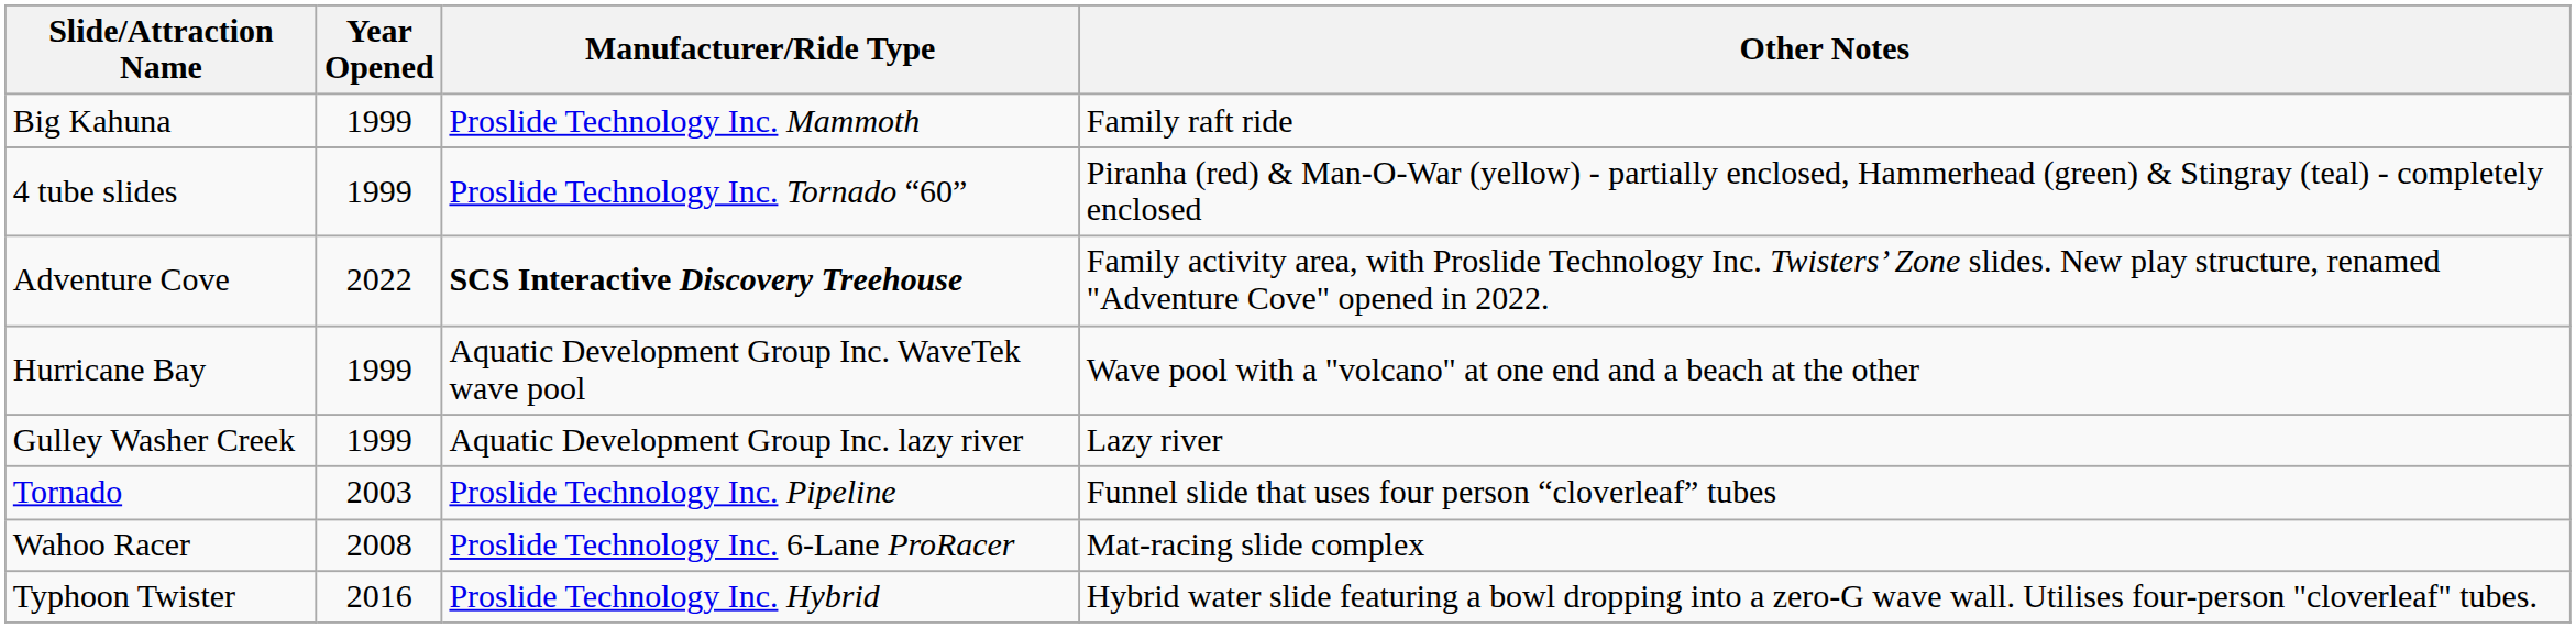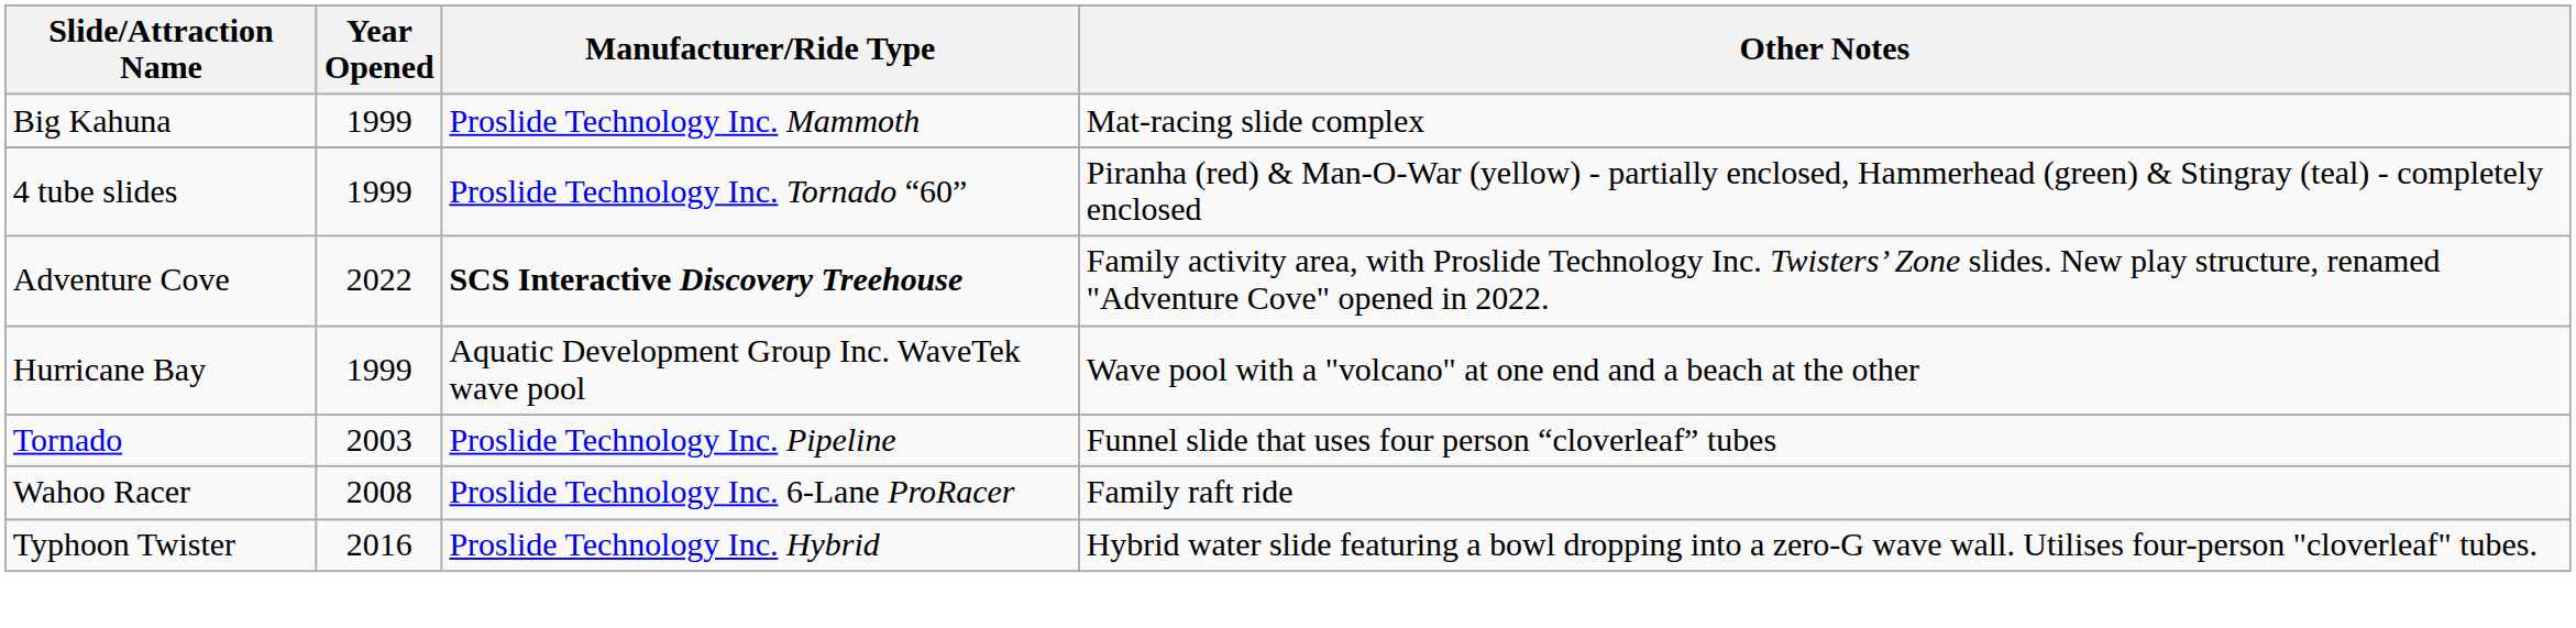 <table class="wikitable sortable">
 <tr>
 <th>Slide/Attraction Name</th>
 <th width=50>Year Opened</th>
 <th>Manufacturer/Ride Type</th>
 <th>Other Notes</th>
 </tr>
 <tr>
 <td>Big Kahuna</td>
 <td align=center>1999</td>
 <td><a href='#'>Proslide Technology Inc.</a> <em>Mammoth</em></td>
-<td>Family raft ride</td>
+<td>Mat-racing slide complex</td>
 </tr>
 <tr>
 </tr>
 <tr>
 <td>4 tube slides</td>
 <td align=center>1999</td>
 <td><a href='#'>Proslide Technology Inc.</a> <em>Tornado</em> “60”</td>
 <td>Piranha (red) & Man-O-War (yellow) - partially enclosed, Hammerhead (green) & Stingray (teal) - completely enclosed</td>
 </tr>
 <tr>
 <td>Adventure Cove</td>
 <td align=center>2022</td>
 <td><strong>SCS Interactive <em>Discovery Treehouse</em></strong></td>
 <td>Family activity area, with Proslide Technology Inc. <em>Twisters’ Zone</em> slides.  New play structure, renamed "Adventure Cove" opened in 2022.</td>
 </tr>
 <tr>
 <td>Hurricane Bay</td>
 <td align=center>1999</td>
 <td>Aquatic Development Group Inc. WaveTek wave pool</td>
 <td>Wave pool with a "volcano" at one end and a beach at the other</td>
 </tr>
 <tr>
-<td>Gulley Washer Creek</td>
-<td align=center>1999</td>
-<td>Aquatic Development Group Inc. lazy river</td>
-<td>Lazy river</td>
-</tr>
-<tr>
 <td><a href='#'>Tornado</a></td>
 <td align=center>2003</td>
 <td><a href='#'>Proslide Technology Inc.</a> <em>Pipeline</em></td>
 <td>Funnel slide that uses four person “cloverleaf” tubes</td>
 </tr>
 <tr>
 <td>Wahoo Racer</td>
 <td align=center>2008</td>
 <td><a href='#'>Proslide Technology Inc.</a> 6-Lane <em>ProRacer</em></td>
-<td>Mat-racing slide complex</td>
+<td>Family raft ride</td>
 </tr>
 <tr>
 <td>Typhoon Twister</td>
 <td align=center>2016</td>
 <td><a href='#'>Proslide Technology Inc.</a> <em>Hybrid</em></td>
 <td>Hybrid water slide featuring a bowl dropping into a zero-G wave wall. Utilises four-person "cloverleaf" tubes.</td>
 </tr>
 </table>
